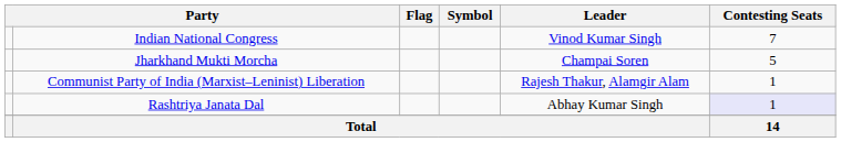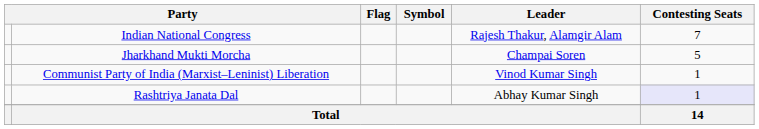 <table class="wikitable" width="60%" style="text-align:center">
 <tr>
 <th colspan="2">Party</th>
 <th>Flag</th>
 <th>Symbol</th>
 <th>Leader</th>
 <th>Contesting Seats</th>
 </tr>
 <tr>
 <td></td>
 <td><a href='#'>Indian National Congress</a></td>
 <td></td>
 <td></td>
-<td><a href='#'>Vinod Kumar Singh</a></td>
+<td><a href='#'>Rajesh Thakur</a>, <a href='#'>Alamgir Alam</a></td>
 <td>7</td>
 </tr>
 <tr>
 <td></td>
 <td><a href='#'>Jharkhand Mukti Morcha</a></td>
 <td></td>
 <td></td>
 <td><a href='#'>Champai Soren</a></td>
 <td>5</td>
 </tr>
 <tr>
 <td></td>
 <td><a href='#'>Communist Party of India (Marxist–Leninist) Liberation</a></td>
 <td></td>
 <td></td>
-<td><a href='#'>Rajesh Thakur</a>, <a href='#'>Alamgir Alam</a></td>
+<td><a href='#'>Vinod Kumar Singh</a></td>
 <td>1</td>
 </tr>
 <tr>
 <td></td>
 <td><a href='#'>Rashtriya Janata Dal</a></td>
 <td></td>
 <td></td>
 <td>Abhay Kumar Singh</td>
 <td style="background: lavender;">1</td>
 </tr>
 <tr>
 </tr>
 <tr>
 <th></th>
 <th Colspan=4>Total</th>
 <th>14</th>
 </tr>
 </table>
